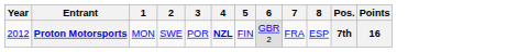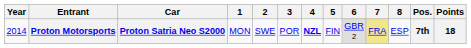 <table class="wikitable" border="1" style="text-align:center; font-size:90%;">
 <tr>
 <th>Year</th>
 <th>Entrant</th>
+<th>Car</th>
 <th>1</th>
 <th>2</th>
 <th>3</th>
 <th>4</th>
 <th>5</th>
 <th>6</th>
 <th>7</th>
 <th>8</th>
 <th>Pos.</th>
 <th>Points</th>
 </tr>
 <tr>
-<td><a href='#'>2012</a></td>
+<td><a href='#'>2014</a></td>
 <th><a href='#'>Proton Motorsports</a></th>
+<th><a href='#'>Proton Satria Neo S2000</a></th>
 <td><a href='#'>MON</a></td>
 <td><a href='#'>SWE</a></td>
 <td><a href='#'>POR</a></td>
 <td><strong><a href='#'>NZL</a></strong></td>
 <td><a href='#'>FIN</a></td>
 <td style="background:#DFDFDF;"><a href='#'>GBR</a><br><small>2</small></td>
-<td><a href='#'>FRA</a></td>
+<td style="background: khaki;"><a href='#'>FRA</a></td>
 <td><a href='#'>ESP</a></td>
 <th>7th</th>
-<th>16</th>
+<th>18</th>
 </tr>
 </table>
